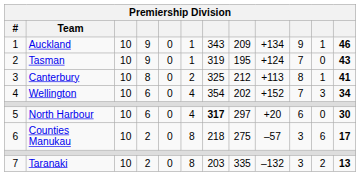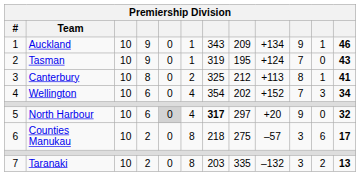 <table class="wikitable" width="550px" style="text-align:center">
 <tr>
 <th colspan="12">Premiership Division</th>
 </tr>
 <tr>
 <th style="width:5%">#</th>
 <th style="width:20%">Team</th>
 <th style="width:5%"></th>
 <th style="width:5%"></th>
 <th style="width:5%"></th>
 <th style="width:5%"></th>
 <th style="width:5%"></th>
 <th style="width:5%"></th>
 <th style="width:7%"></th>
 <th style="width:5%"></th>
 <th style="width:5%"></th>
 <th style="width:5%"></th>
 </tr>
 <tr>
 <td>1</td>
 <td style="text-align:left"><a href='#'>Auckland</a></td>
 <td>10</td>
 <td>9</td>
 <td>0</td>
 <td>1</td>
 <td>343</td>
 <td>209</td>
 <td>+134</td>
 <td>9</td>
 <td>1</td>
 <td><strong>46</strong></td>
 </tr>
 <tr>
 <td>2</td>
 <td style="text-align:left"><a href='#'>Tasman</a></td>
 <td>10</td>
 <td>9</td>
 <td>0</td>
 <td>1</td>
 <td>319</td>
 <td>195</td>
 <td>+124</td>
 <td>7</td>
 <td>0</td>
 <td><strong>43</strong></td>
 </tr>
 <tr>
 <td>3</td>
 <td style="text-align:left"><a href='#'>Canterbury</a></td>
 <td>10</td>
 <td>8</td>
 <td>0</td>
 <td>2</td>
 <td>325</td>
 <td>212</td>
 <td>+113</td>
 <td>8</td>
 <td>1</td>
 <td><strong>41</strong></td>
 </tr>
 <tr>
 <td>4</td>
 <td style="text-align:left"><a href='#'>Wellington</a></td>
 <td>10</td>
 <td>6</td>
 <td>0</td>
 <td>4</td>
 <td>354</td>
 <td>202</td>
 <td>+152</td>
 <td>7</td>
 <td>3</td>
 <td><strong>34</strong></td>
 </tr>
 <tr>
 <td colspan=12 style="background-color:#DDDDDD"></td>
 </tr>
 <tr>
 <td>5</td>
 <td style="text-align:left"><a href='#'>North Harbour</a></td>
 <td>10</td>
 <td>6</td>
-<td>0</td>
+<td style="background: lightgrey;">0</td>
 <td>4</td>
 <td><strong>317</strong></td>
 <td>297</td>
 <td>+20</td>
-<td>6</td>
+<td>9</td>
 <td>0</td>
-<td><strong>30</strong></td>
+<td><strong>32</strong></td>
 </tr>
 <tr>
 <td>6</td>
 <td style="text-align:left"><a href='#'>Counties Manukau</a></td>
 <td>10</td>
 <td>2</td>
 <td>0</td>
 <td>8</td>
 <td>218</td>
 <td>275</td>
 <td>–57</td>
 <td>3</td>
 <td>6</td>
 <td><strong>17</strong></td>
 </tr>
 <tr>
 <td colspan=12 style="background-color:#DDDDDD"></td>
 </tr>
 <tr>
 <td>7</td>
 <td style="text-align:left"><a href='#'>Taranaki</a></td>
 <td>10</td>
 <td>2</td>
 <td>0</td>
 <td>8</td>
 <td>203</td>
 <td>335</td>
 <td>–132</td>
 <td>3</td>
 <td>2</td>
 <td><strong>13</strong></td>
 </tr>
 </table>
